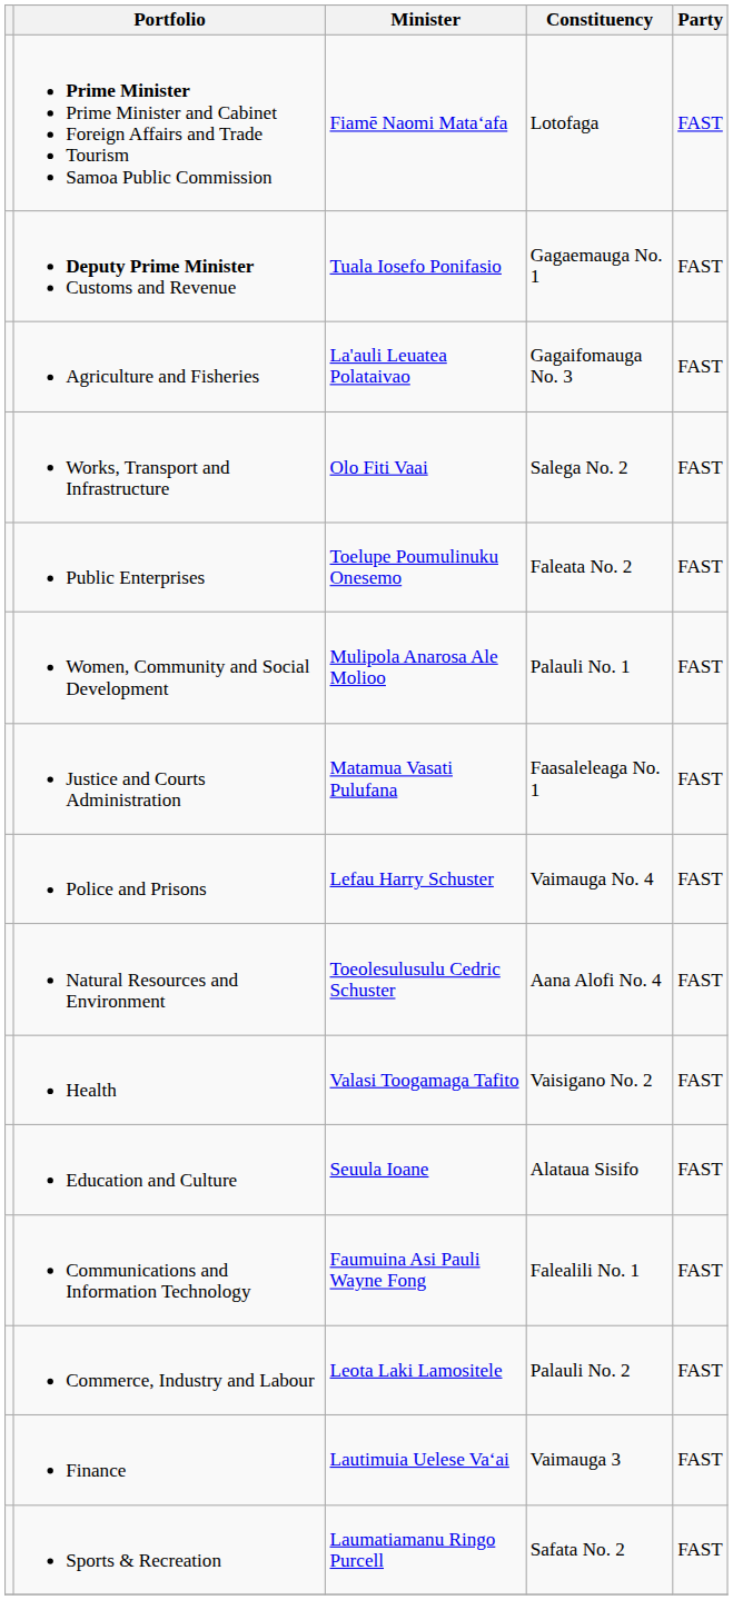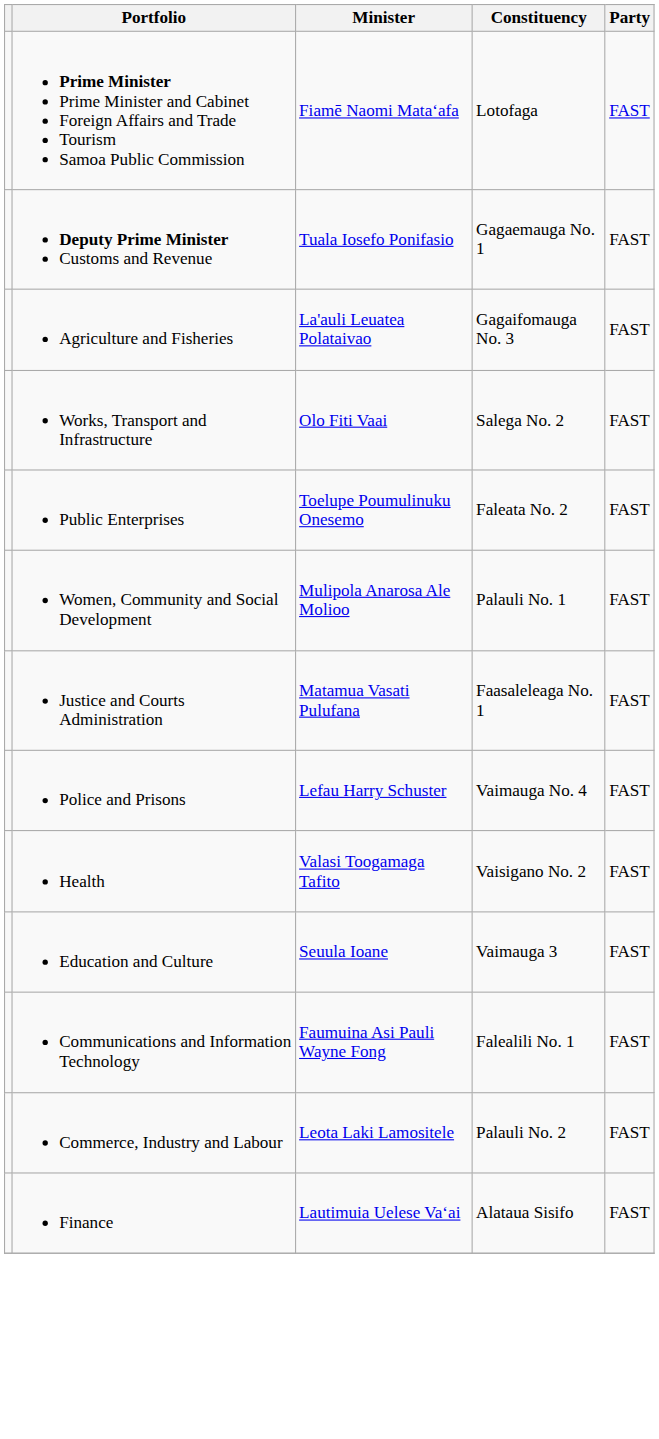 <table class="wikitable">
 <tr>
 <th width="1%"></th>
 <th>Portfolio</th>
 <th>Minister</th>
 <th>Constituency</th>
 <th>Party</th>
 </tr>
 <tr>
 <td bgcolor=></td>
 <td><br><ul><li><strong>Prime Minister</strong></li><li>Prime Minister and Cabinet</li><li>Foreign Affairs and Trade</li><li>Tourism</li><li>Samoa Public Commission</li></ul></td>
 <td><a href='#'>Fiamē Naomi Mata‘afa</a></td>
 <td>Lotofaga</td>
 <td><a href='#'>FAST</a></td>
 </tr>
 <tr>
 <td bgcolor=></td>
 <td><br><ul><li><strong>Deputy Prime Minister</strong></li><li>Customs and Revenue</li></ul></td>
 <td><a href='#'>Tuala Iosefo Ponifasio</a></td>
 <td>Gagaemauga No. 1</td>
 <td>FAST</td>
 </tr>
 <tr>
 <td bgcolor=></td>
 <td><br><ul><li>Agriculture and Fisheries</li></ul></td>
 <td><a href='#'>La'auli Leuatea Polataivao</a></td>
 <td>Gagaifomauga No. 3</td>
 <td>FAST</td>
 </tr>
 <tr>
 <td bgcolor=></td>
 <td><br><ul><li>Works, Transport and Infrastructure</li></ul></td>
 <td><a href='#'>Olo Fiti Vaai</a></td>
 <td>Salega No. 2</td>
 <td>FAST</td>
 </tr>
 <tr>
 <td bgcolor=></td>
 <td><br><ul><li>Public Enterprises</li></ul></td>
 <td><a href='#'>Toelupe Poumulinuku Onesemo</a></td>
 <td>Faleata No. 2</td>
 <td>FAST</td>
 </tr>
 <tr>
 <td bgcolor=></td>
 <td><br><ul><li>Women, Community and Social Development</li></ul></td>
 <td><a href='#'>Mulipola Anarosa Ale Molioo</a></td>
 <td>Palauli No. 1</td>
 <td>FAST</td>
 </tr>
 <tr>
 <td bgcolor=></td>
 <td><br><ul><li>Justice and Courts Administration</li></ul></td>
 <td><a href='#'>Matamua Vasati Pulufana</a></td>
 <td>Faasaleleaga No. 1</td>
 <td>FAST</td>
 </tr>
 <tr>
 <td bgcolor=></td>
 <td><br><ul><li>Police and Prisons</li></ul></td>
 <td><a href='#'>Lefau Harry Schuster</a></td>
 <td>Vaimauga No. 4</td>
 <td>FAST</td>
 </tr>
 <tr>
 <td bgcolor=></td>
-<td><br><ul><li>Natural Resources and Environment</li></ul></td>
-<td><a href='#'>Toeolesulusulu Cedric Schuster</a></td>
-<td>Aana Alofi No. 4</td>
-<td>FAST</td>
-</tr>
-<tr>
-<td bgcolor=></td>
 <td><br><ul><li>Health</li></ul></td>
 <td><a href='#'>Valasi Toogamaga Tafito</a></td>
 <td>Vaisigano No. 2</td>
 <td>FAST</td>
 </tr>
 <tr>
 <td bgcolor=></td>
 <td><br><ul><li>Education and Culture</li></ul></td>
 <td><a href='#'>Seuula Ioane</a></td>
-<td>Alataua Sisifo</td>
+<td>Vaimauga 3</td>
 <td>FAST</td>
 </tr>
 <tr>
 <td bgcolor=></td>
 <td><br><ul><li>Communications and Information Technology</li></ul></td>
 <td><a href='#'>Faumuina Asi Pauli Wayne Fong</a></td>
 <td>Falealili No. 1</td>
 <td>FAST</td>
 </tr>
 <tr>
 <td bgcolor=></td>
 <td><br><ul><li>Commerce, Industry and Labour</li></ul></td>
 <td><a href='#'>Leota Laki Lamositele</a></td>
 <td>Palauli No. 2</td>
 <td>FAST</td>
 </tr>
 <tr>
 <td bgcolor=></td>
 <td><br><ul><li>Finance</li></ul></td>
 <td><a href='#'>Lautimuia Uelese Vaʻai</a></td>
-<td>Vaimauga 3</td>
-<td>FAST</td>
-</tr>
-<tr>
-<td bgcolor=></td>
-<td><br><ul><li>Sports & Recreation</li></ul></td>
-<td><a href='#'>Laumatiamanu Ringo Purcell</a></td>
-<td>Safata No. 2</td>
+<td>Alataua Sisifo</td>
 <td>FAST</td>
 </tr>
 <tr>
 </tr>
 </table>
